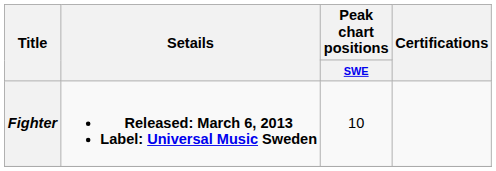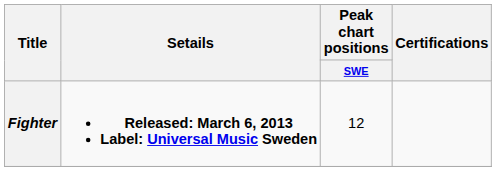 <table class="wikitable plainrowheaders" style="text-align:center;">
 <tr>
 <th scope="col" rowspan="2">Title</th>
 <th scope="col" rowspan="2">Setails</th>
 <th scope="col" colspan="1">Peak chart positions</th>
 <th scope="col" rowspan="2">Certifications</th>
 </tr>
 <tr>
 <th scope="col" style="width:3em;font-size:90%;"><small><a href='#'>SWE</a></small><br></th>
 </tr>
 <tr>
 <th scope="row"><em>Fighter</em></th>
 <td><strong><br><ul><li>Released: March 6, 2013</li><li>Label: <a href='#'>Universal Music</a> Sweden</li></ul></strong></td>
-<td style="text-align:center;">10</td>
+<td style="text-align:center;">12</td>
 <td align="left"></td>
 </tr>
 <tr>
 </tr>
 </table>
